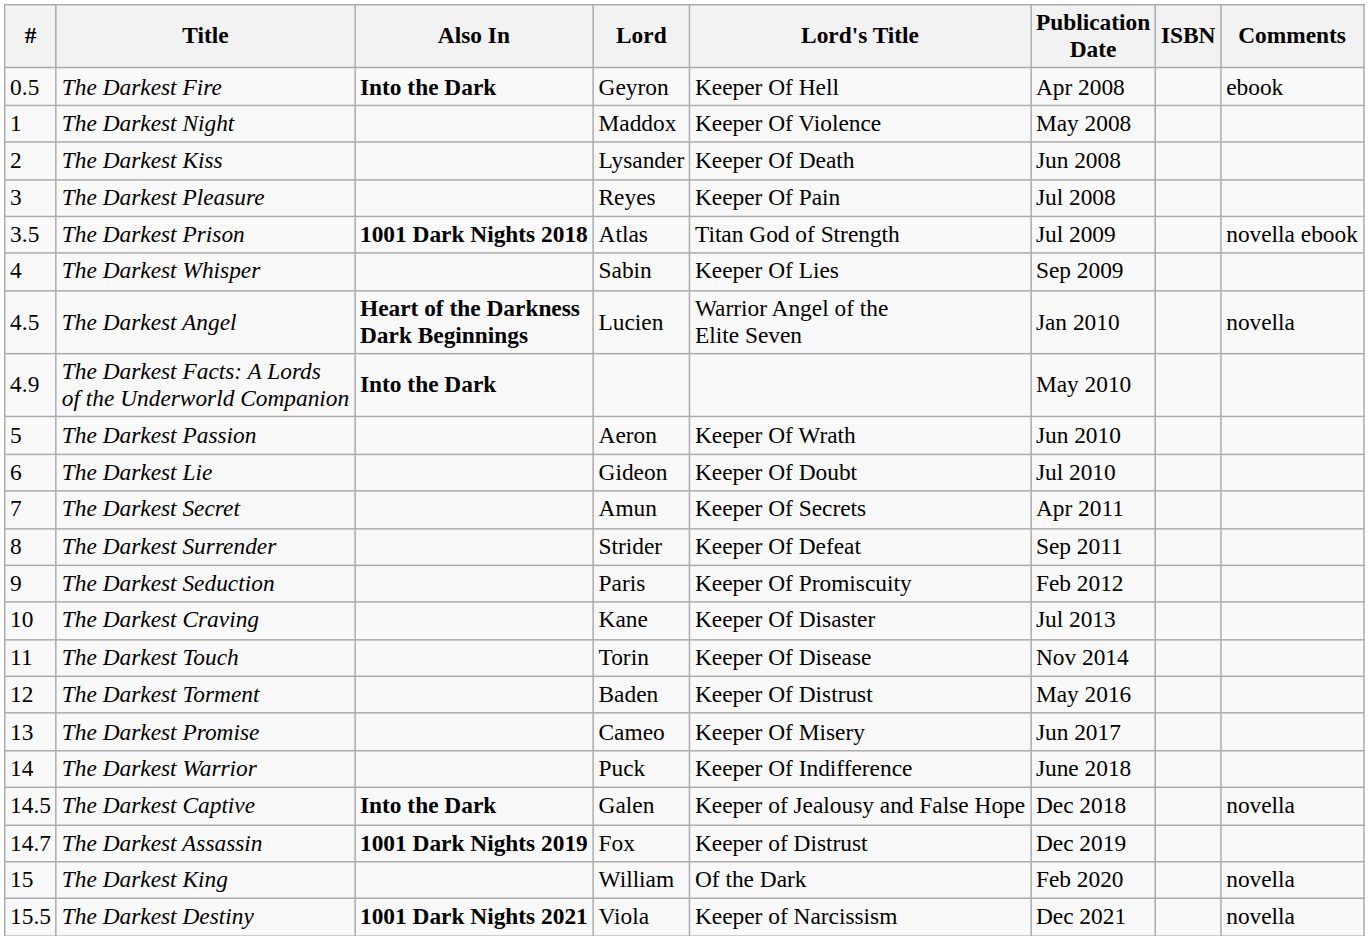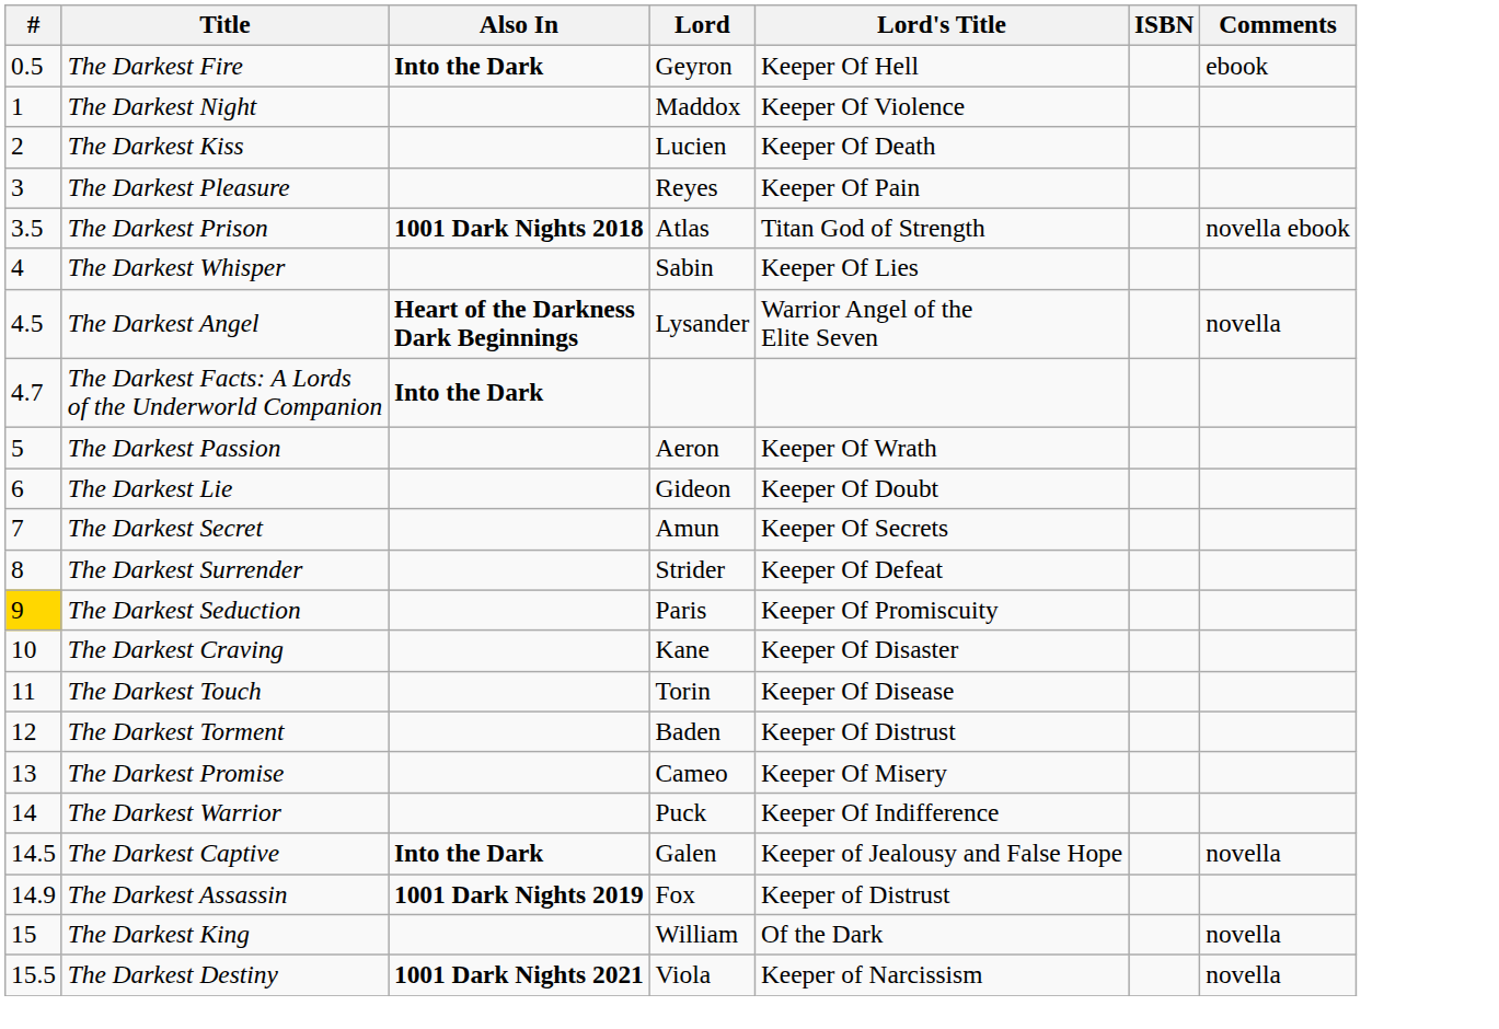 <table class="wikitable">
 <tr>
 <th>#</th>
 <th>Title</th>
 <th>Also In</th>
 <th>Lord</th>
 <th>Lord's Title</th>
-<th>Publication<br>Date</th>
 <th>ISBN</th>
 <th>Comments</th>
 </tr>
 <tr>
 <td>0.5</td>
 <td><em>The Darkest Fire</em></td>
 <td><strong>Into the Dark</strong></td>
 <td>Geyron</td>
 <td>Keeper Of Hell</td>
-<td>Apr 2008</td>
 <td></td>
 <td>ebook</td>
 </tr>
 <tr>
 <td>1</td>
 <td><em>The Darkest Night</em></td>
 <td></td>
 <td>Maddox</td>
 <td>Keeper Of Violence</td>
-<td>May 2008</td>
 <td></td>
 <td></td>
 </tr>
 <tr>
 <td>2</td>
 <td><em>The Darkest Kiss</em></td>
 <td></td>
-<td>Lysander</td>
+<td>Lucien</td>
 <td>Keeper Of Death</td>
-<td>Jun 2008</td>
 <td></td>
 <td></td>
 </tr>
 <tr>
 <td>3</td>
 <td><em>The Darkest Pleasure</em></td>
 <td></td>
 <td>Reyes</td>
 <td>Keeper Of Pain</td>
-<td>Jul 2008</td>
 <td></td>
 <td></td>
 </tr>
 <tr>
 <td>3.5</td>
 <td><em>The Darkest Prison</em></td>
 <td><strong>1001 Dark Nights 2018</strong></td>
 <td>Atlas</td>
 <td>Titan God of Strength</td>
-<td>Jul 2009</td>
 <td></td>
 <td>novella ebook</td>
 </tr>
 <tr>
 <td>4</td>
 <td><em>The Darkest Whisper</em></td>
 <td></td>
 <td>Sabin</td>
 <td>Keeper Of Lies</td>
-<td>Sep 2009</td>
 <td></td>
 <td></td>
 </tr>
 <tr>
 <td>4.5</td>
 <td><em>The Darkest Angel</em></td>
 <td><strong>Heart of the Darkness</strong><br><strong>Dark Beginnings</strong></td>
-<td>Lucien</td>
+<td>Lysander</td>
 <td>Warrior Angel of the<br>Elite Seven</td>
-<td>Jan 2010</td>
 <td></td>
 <td>novella</td>
 </tr>
 <tr>
-<td>4.9</td>
+<td>4.7</td>
 <td><em>The Darkest Facts: A Lords</em><br><em>of the Underworld Companion</em></td>
 <td><strong>Into the Dark</strong></td>
 <td></td>
 <td></td>
-<td>May 2010</td>
 <td></td>
 <td></td>
 </tr>
 <tr>
 <td>5</td>
 <td><em>The Darkest Passion</em></td>
 <td></td>
 <td>Aeron</td>
 <td>Keeper Of Wrath</td>
-<td>Jun 2010</td>
 <td></td>
 <td></td>
 </tr>
 <tr>
 <td>6</td>
 <td><em>The Darkest Lie</em></td>
 <td></td>
 <td>Gideon</td>
 <td>Keeper Of Doubt</td>
-<td>Jul 2010</td>
 <td></td>
 <td></td>
 </tr>
 <tr>
 <td>7</td>
 <td><em>The Darkest Secret</em></td>
 <td></td>
 <td>Amun</td>
 <td>Keeper Of Secrets</td>
-<td>Apr 2011</td>
 <td></td>
 <td></td>
 </tr>
 <tr>
 <td>8</td>
 <td><em>The Darkest Surrender</em></td>
 <td></td>
 <td>Strider</td>
 <td>Keeper Of Defeat</td>
-<td>Sep 2011</td>
 <td></td>
 <td></td>
 </tr>
 <tr>
-<td>9</td>
+<td style="background: gold;">9</td>
 <td><em>The Darkest Seduction</em></td>
 <td></td>
 <td>Paris</td>
 <td>Keeper Of Promiscuity</td>
-<td>Feb 2012</td>
 <td></td>
 <td></td>
 </tr>
 <tr>
 <td>10</td>
 <td><em>The Darkest Craving</em></td>
 <td></td>
 <td>Kane</td>
 <td>Keeper Of Disaster</td>
-<td>Jul 2013</td>
 <td></td>
 <td></td>
 </tr>
 <tr>
 <td>11</td>
 <td><em>The Darkest Touch</em></td>
 <td></td>
 <td>Torin</td>
 <td>Keeper Of Disease</td>
-<td>Nov 2014</td>
 <td></td>
 <td></td>
 </tr>
 <tr>
 <td>12</td>
 <td><em>The Darkest Torment</em></td>
 <td></td>
 <td>Baden</td>
 <td>Keeper Of Distrust</td>
-<td>May 2016</td>
 <td></td>
 <td></td>
 </tr>
 <tr>
 <td>13</td>
 <td><em>The Darkest Promise</em></td>
 <td></td>
 <td>Cameo</td>
 <td>Keeper Of Misery</td>
-<td>Jun 2017</td>
 <td></td>
 <td></td>
 </tr>
 <tr>
 <td>14</td>
 <td><em>The Darkest Warrior</em></td>
 <td></td>
 <td>Puck</td>
 <td>Keeper Of Indifference</td>
-<td>June 2018</td>
 <td></td>
 <td></td>
 </tr>
 <tr>
 <td>14.5</td>
 <td><em>The Darkest Captive</em></td>
 <td><strong>Into the Dark</strong></td>
 <td>Galen</td>
 <td>Keeper of Jealousy and False Hope</td>
-<td>Dec 2018</td>
 <td></td>
 <td>novella</td>
 </tr>
 <tr>
-<td>14.7</td>
+<td>14.9</td>
 <td><em>The Darkest Assassin</em></td>
 <td><strong>1001 Dark Nights 2019</strong></td>
 <td>Fox</td>
 <td>Keeper of Distrust</td>
-<td>Dec 2019</td>
 <td></td>
 <td></td>
 </tr>
 <tr>
 <td>15</td>
 <td><em>The Darkest King</em></td>
 <td></td>
 <td>William</td>
 <td>Of the Dark</td>
-<td>Feb 2020</td>
 <td></td>
 <td>novella</td>
 </tr>
 <tr>
 <td>15.5</td>
 <td><em>The Darkest Destiny</em></td>
 <td><strong>1001 Dark Nights 2021</strong></td>
 <td>Viola</td>
 <td>Keeper of Narcissism</td>
-<td>Dec 2021</td>
 <td></td>
 <td>novella</td>
 </tr>
 </table>
